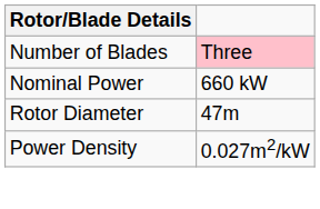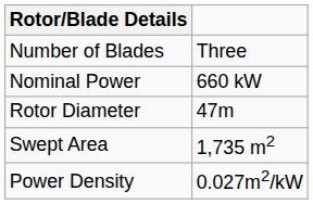 <table class="wikitable">
 <tr>
 <th>Rotor/Blade Details</th>
 </tr>
 <tr>
 <td>Number of Blades</td>
-<td style="background: pink;">Three</td>
+<td>Three</td>
 </tr>
 <tr>
 <td>Nominal Power</td>
 <td>660 kW</td>
 </tr>
 <tr>
 <td>Rotor Diameter</td>
 <td>47m</td>
 </tr>
 <tr>
+<td>Swept Area</td>
+<td>1,735 m<sup>2</sup></td>
+</tr>
+<tr>
 <td>Power Density</td>
 <td>0.027m<sup>2</sup>/kW</td>
 </tr>
 </table>
